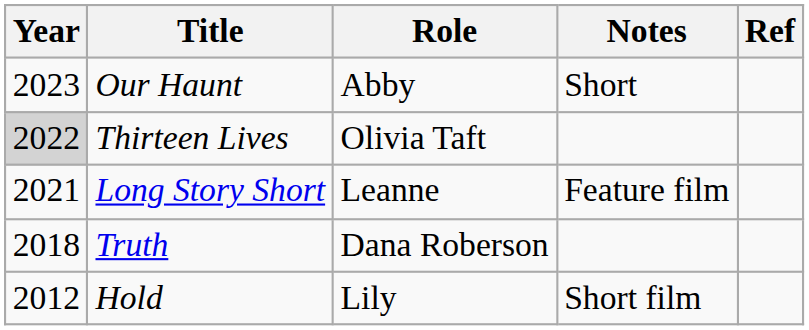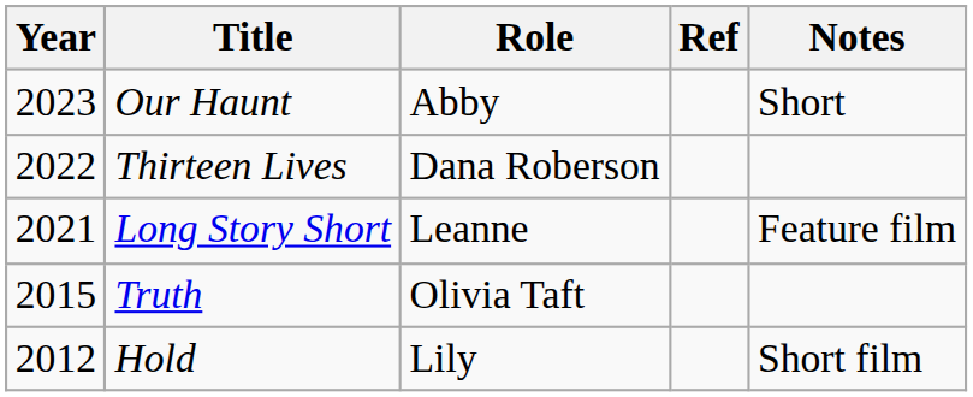 <table class="wikitable sortable">
 <tr>
 <th>Year</th>
 <th>Title</th>
 <th>Role</th>
+<th>Ref</th>
 <th>Notes</th>
-<th>Ref</th>
 </tr>
 <tr>
 <td>2023</td>
 <td><em>Our Haunt</em></td>
 <td>Abby</td>
+<td></td>
 <td>Short</td>
-<td></td>
 </tr>
 <tr>
-<td style="background: lightgrey;">2022</td>
+<td>2022</td>
 <td><em>Thirteen Lives</em></td>
-<td>Olivia Taft</td>
+<td>Dana Roberson</td>
 <td></td>
 <td></td>
 </tr>
 <tr>
 <td>2021</td>
 <td><em><a href='#'>Long Story Short</a></em></td>
 <td>Leanne</td>
+<td></td>
 <td>Feature film</td>
-<td></td>
 </tr>
 <tr>
-<td>2018</td>
+<td>2015</td>
 <td><em><a href='#'>Truth</a></em></td>
-<td>Dana Roberson</td>
+<td>Olivia Taft</td>
 <td></td>
 <td></td>
 </tr>
 <tr>
 <td>2012</td>
 <td><em>Hold</em></td>
 <td>Lily</td>
+<td></td>
 <td>Short film</td>
-<td></td>
 </tr>
 </table>
